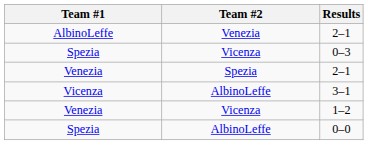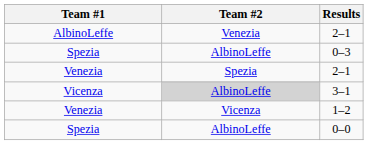 <table class="wikitable" style="text-align:center">
 <tr>
 <th width=200>Team #1</th>
 <th width=200>Team #2</th>
 <th width=50>Results</th>
 </tr>
 <tr>
 <td><a href='#'>AlbinoLeffe</a></td>
 <td><a href='#'>Venezia</a></td>
 <td>2–1</td>
 </tr>
 <tr>
 <td><a href='#'>Spezia</a></td>
-<td><a href='#'>Vicenza</a></td>
+<td><a href='#'>AlbinoLeffe</a></td>
 <td>0–3</td>
 </tr>
 <tr>
 <td><a href='#'>Venezia</a></td>
 <td><a href='#'>Spezia</a></td>
 <td>2–1</td>
 </tr>
 <tr>
 <td><a href='#'>Vicenza</a></td>
-<td><a href='#'>AlbinoLeffe</a></td>
+<td style="background: lightgrey;"><a href='#'>AlbinoLeffe</a></td>
 <td>3–1</td>
 </tr>
 <tr>
 <td><a href='#'>Venezia</a></td>
 <td><a href='#'>Vicenza</a></td>
 <td>1–2</td>
 </tr>
 <tr>
 <td><a href='#'>Spezia</a></td>
 <td><a href='#'>AlbinoLeffe</a></td>
 <td>0–0</td>
 </tr>
 </table>
